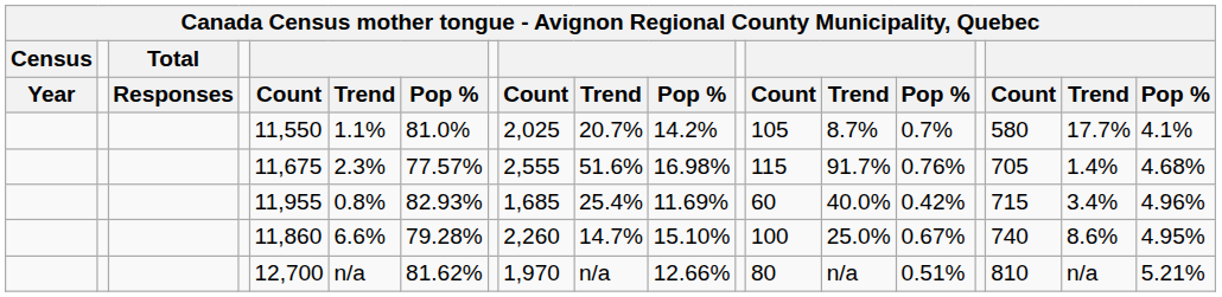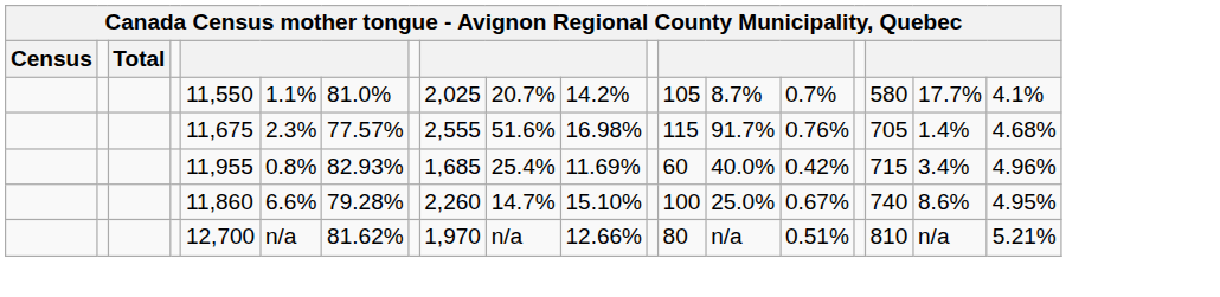 <table class="wikitable">
 <tr>
 <th colspan="19">Canada Census mother tongue - Avignon Regional County Municipality, Quebec</th>
 </tr>
 <tr>
 <th>Census</th>
 <td></td>
 <th>Total</th>
 <td colspan="1"></td>
 <th colspan="3"></th>
 <td colspan="1"></td>
 <th colspan="3"></th>
 <td colspan="1"></td>
 <th colspan="3"></th>
 <td colspan="1"></td>
 <th colspan="3"></th>
-</tr>
-<tr>
-<th>Year</th>
-<td></td>
-<th>Responses</th>
-<td></td>
-<th>Count</th>
-<th>Trend</th>
-<th>Pop %</th>
-<td></td>
-<th>Count</th>
-<th>Trend</th>
-<th>Pop %</th>
-<td></td>
-<th>Count</th>
-<th>Trend</th>
-<th>Pop %</th>
-<td></td>
-<th>Count</th>
-<th>Trend</th>
-<th>Pop %</th>
 </tr>
 <tr>
 <td></td>
 <td></td>
 <td></td>
 <td></td>
 <td>11,550</td>
 <td> 1.1%</td>
 <td>81.0%</td>
 <td></td>
 <td>2,025</td>
 <td> 20.7%</td>
 <td>14.2%</td>
 <td></td>
 <td>105</td>
 <td> 8.7%</td>
 <td>0.7%</td>
 <td></td>
 <td>580</td>
 <td> 17.7%</td>
 <td>4.1%</td>
 </tr>
 <tr>
 <td></td>
 <td></td>
 <td></td>
 <td></td>
 <td>11,675</td>
 <td> 2.3%</td>
 <td>77.57%</td>
 <td></td>
 <td>2,555</td>
 <td> 51.6%</td>
 <td>16.98%</td>
 <td></td>
 <td>115</td>
 <td> 91.7%</td>
 <td>0.76%</td>
 <td></td>
 <td>705</td>
 <td> 1.4%</td>
 <td>4.68%</td>
 </tr>
 <tr>
 <td></td>
 <td></td>
 <td></td>
 <td></td>
 <td>11,955</td>
 <td> 0.8%</td>
 <td>82.93%</td>
 <td></td>
 <td>1,685</td>
 <td> 25.4%</td>
 <td>11.69%</td>
 <td></td>
 <td>60</td>
 <td> 40.0%</td>
 <td>0.42%</td>
 <td></td>
 <td>715</td>
 <td> 3.4%</td>
 <td>4.96%</td>
 </tr>
 <tr>
 <td></td>
 <td></td>
 <td></td>
 <td></td>
 <td>11,860</td>
 <td> 6.6%</td>
 <td>79.28%</td>
 <td></td>
 <td>2,260</td>
 <td> 14.7%</td>
 <td>15.10%</td>
 <td></td>
 <td>100</td>
 <td> 25.0%</td>
 <td>0.67%</td>
 <td></td>
 <td>740</td>
 <td> 8.6%</td>
 <td>4.95%</td>
 </tr>
 <tr>
 <td></td>
 <td></td>
 <td></td>
 <td></td>
 <td>12,700</td>
 <td>n/a</td>
 <td>81.62%</td>
 <td></td>
 <td>1,970</td>
 <td>n/a</td>
 <td>12.66%</td>
 <td></td>
 <td>80</td>
 <td>n/a</td>
 <td>0.51%</td>
 <td></td>
 <td>810</td>
 <td>n/a</td>
 <td>5.21%</td>
 </tr>
 </table>
